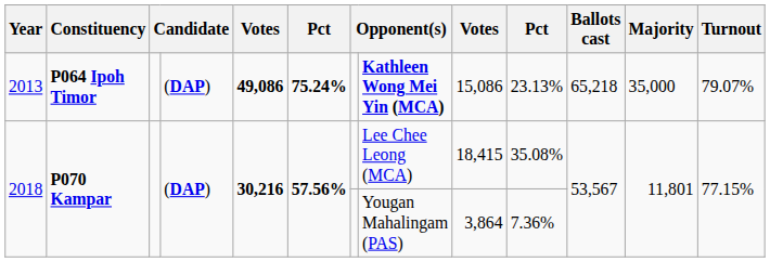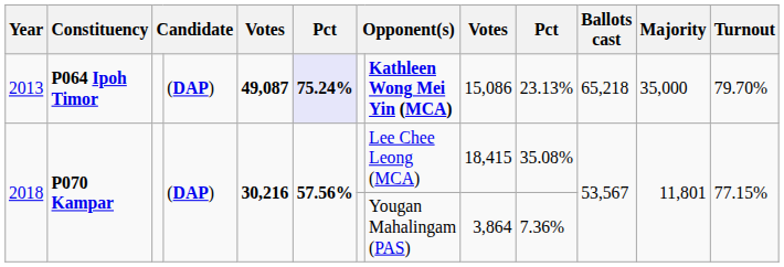 <table class="wikitable" style="margin:0.5em ; font-size:95%">
 <tr>
 <th>Year</th>
 <th>Constituency</th>
 <th colspan=2>Candidate</th>
 <th>Votes</th>
 <th>Pct</th>
 <th colspan=2>Opponent(s)</th>
 <th>Votes</th>
 <th>Pct</th>
 <th>Ballots cast</th>
 <th>Majority</th>
 <th>Turnout</th>
 </tr>
 <tr>
 <td><a href='#'>2013</a></td>
 <td><strong>P064 <a href='#'>Ipoh Timor</a></strong></td>
 <td></td>
 <td> (<a href='#'><strong>DAP</strong></a>)</td>
-<td align="right"><strong>49,086</strong></td>
-<td><strong>75.24%</strong></td>
+<td align="right"><strong>49,087</strong></td>
+<td style="background: lavender;"><strong>75.24%</strong></td>
 <td></td>
 <td><strong><a href='#'>Kathleen Wong Mei Yin</a> (<a href='#'>MCA</a>)</strong></td>
 <td align="right">15,086</td>
 <td>23.13%</td>
 <td>65,218</td>
 <td>35,000</td>
-<td>79.07%</td>
+<td>79.70%</td>
 </tr>
 <tr>
 <td rowspan="2"><a href='#'>2018</a></td>
 <td rowspan="2"><strong>P070 <a href='#'>Kampar</a></strong></td>
 <td rowspan="2" ></td>
 <td rowspan="2"> (<a href='#'><strong>DAP</strong></a>)</td>
 <td rowspan="2"  align="right"><strong>30,216</strong></td>
 <td rowspan="2"><strong>57.56%</strong></td>
 <td></td>
 <td><a href='#'>Lee Chee Leong</a> (<a href='#'>MCA</a>)</td>
 <td align="right">18,415</td>
 <td>35.08%</td>
 <td rowspan="2">53,567</td>
 <td rowspan="2" align="right">11,801</td>
 <td rowspan="2">77.15%</td>
 </tr>
 <tr>
 <td></td>
 <td>Yougan Mahalingam (<a href='#'>PAS</a>)</td>
 <td align="right">3,864</td>
 <td>7.36%</td>
 </tr>
 </table>
